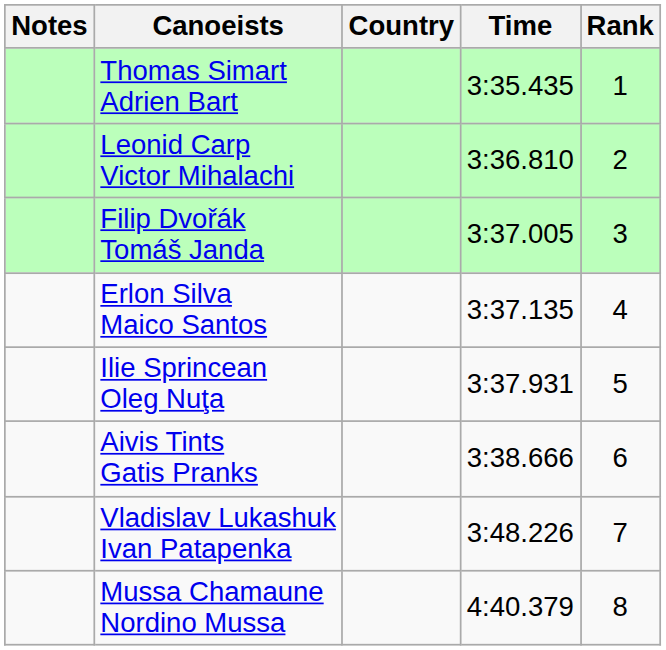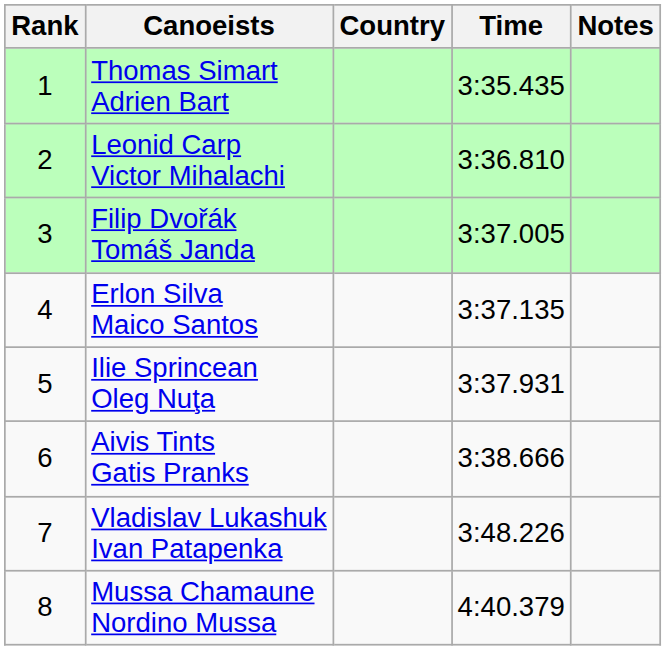 <table class="wikitable" style="text-align:center">
 <tr>
-<th>Notes</th>
+<th>Rank</th>
 <th>Canoeists</th>
 <th>Country</th>
 <th>Time</th>
-<th>Rank</th>
+<th>Notes</th>
 </tr>
 <tr bgcolor=bbffbb>
-<td></td>
+<td>1</td>
 <td align="left"><a href='#'>Thomas Simart</a><br><a href='#'>Adrien Bart</a></td>
 <td align="left"></td>
 <td>3:35.435</td>
-<td>1</td>
+<td></td>
 </tr>
 <tr bgcolor=bbffbb>
-<td></td>
+<td>2</td>
 <td align="left"><a href='#'>Leonid Carp</a><br><a href='#'>Victor Mihalachi</a></td>
 <td align="left"></td>
 <td>3:36.810</td>
-<td>2</td>
+<td></td>
 </tr>
 <tr bgcolor=bbffbb>
-<td></td>
+<td>3</td>
 <td align="left"><a href='#'>Filip Dvořák</a><br><a href='#'>Tomáš Janda</a></td>
 <td align="left"></td>
 <td>3:37.005</td>
-<td>3</td>
+<td></td>
 </tr>
 <tr>
-<td></td>
+<td>4</td>
 <td align="left"><a href='#'>Erlon Silva</a><br><a href='#'>Maico Santos</a></td>
 <td align="left"></td>
 <td>3:37.135</td>
-<td>4</td>
+<td></td>
 </tr>
 <tr>
-<td></td>
+<td>5</td>
 <td align="left"><a href='#'>Ilie Sprincean</a><br><a href='#'>Oleg Nuţa</a></td>
 <td align="left"></td>
 <td>3:37.931</td>
-<td>5</td>
+<td></td>
 </tr>
 <tr>
-<td></td>
+<td>6</td>
 <td align="left"><a href='#'>Aivis Tints</a><br><a href='#'>Gatis Pranks</a></td>
 <td align="left"></td>
 <td>3:38.666</td>
-<td>6</td>
+<td></td>
 </tr>
 <tr>
-<td></td>
+<td>7</td>
 <td align="left"><a href='#'>Vladislav Lukashuk</a><br><a href='#'>Ivan Patapenka</a></td>
 <td align="left"></td>
 <td>3:48.226</td>
-<td>7</td>
+<td></td>
 </tr>
 <tr>
-<td></td>
+<td>8</td>
 <td align="left"><a href='#'>Mussa Chamaune</a><br><a href='#'>Nordino Mussa</a></td>
 <td align="left"></td>
 <td>4:40.379</td>
-<td>8</td>
+<td></td>
 </tr>
 </table>
